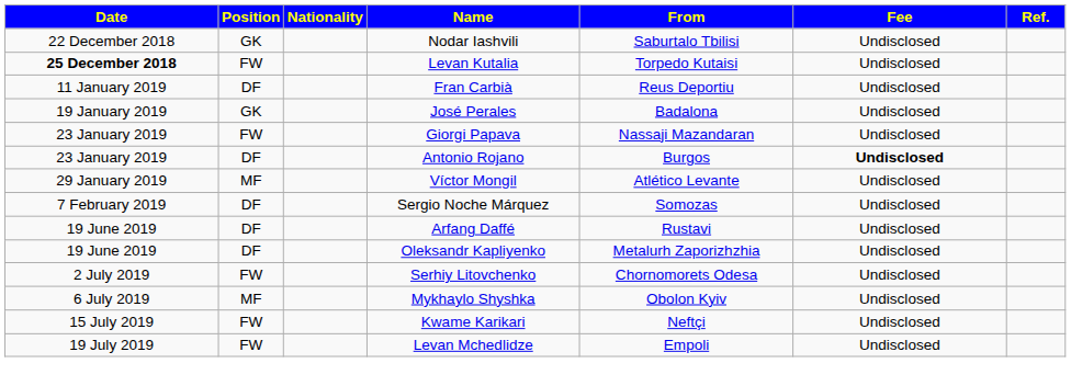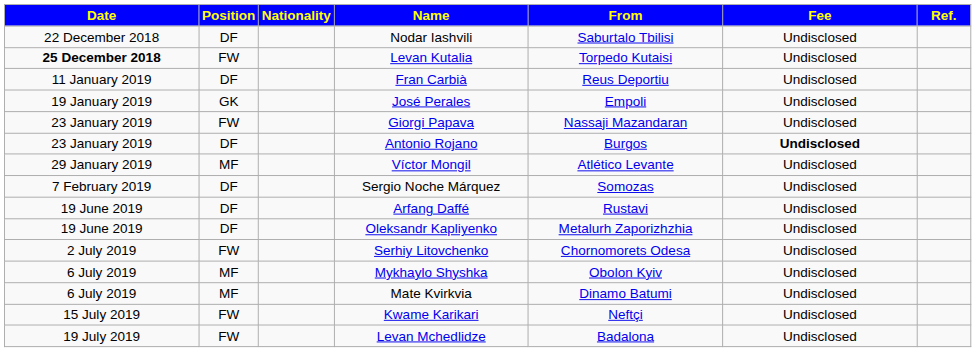 <table class="wikitable"  style="text-align:center; font-size:90%; ">
 <tr>
 <th style="background:#0000FF; color:#ffff00; width:200px;">Date</th>
 <th style="background:#0000FF; color:#ffff00; width:50px;">Position</th>
 <th style="background:#0000FF; color:#ffff00; width:50px;">Nationality</th>
 <th style="background:#0000FF; color:#ffff00; width:200px;">Name</th>
 <th style="background:#0000FF; color:#ffff00; width:200px;">From</th>
 <th style="background:#0000FF; color:#ffff00; width:200px;">Fee</th>
 <th style="background:#0000FF; color:#ffff00; width:50px;">Ref.</th>
 </tr>
 <tr>
 <td>22 December 2018</td>
-<td>GK</td>
+<td>DF</td>
 <td></td>
 <td>Nodar Iashvili</td>
 <td><a href='#'>Saburtalo Tbilisi</a></td>
 <td>Undisclosed</td>
 <td></td>
 </tr>
 <tr>
 <td><strong>25 December 2018</strong></td>
 <td>FW</td>
 <td></td>
 <td><a href='#'>Levan Kutalia</a></td>
 <td><a href='#'>Torpedo Kutaisi</a></td>
 <td>Undisclosed</td>
 <td></td>
 </tr>
 <tr>
 <td>11 January 2019</td>
 <td>DF</td>
 <td></td>
 <td><a href='#'>Fran Carbià</a></td>
 <td><a href='#'>Reus Deportiu</a></td>
 <td>Undisclosed</td>
 <td></td>
 </tr>
 <tr>
 <td>19 January 2019</td>
 <td>GK</td>
 <td></td>
 <td><a href='#'>José Perales</a></td>
-<td><a href='#'>Badalona</a></td>
+<td><a href='#'>Empoli</a></td>
 <td>Undisclosed</td>
 <td></td>
 </tr>
 <tr>
 <td>23 January 2019</td>
 <td>FW</td>
 <td></td>
 <td><a href='#'>Giorgi Papava</a></td>
 <td><a href='#'>Nassaji Mazandaran</a></td>
 <td>Undisclosed</td>
 <td></td>
 </tr>
 <tr>
 <td>23 January 2019</td>
 <td>DF</td>
 <td></td>
 <td><a href='#'>Antonio Rojano</a></td>
 <td><a href='#'>Burgos</a></td>
 <td><strong>Undisclosed</strong></td>
 <td></td>
 </tr>
 <tr>
 <td>29 January 2019</td>
 <td>MF</td>
 <td></td>
 <td><a href='#'>Víctor Mongil</a></td>
 <td><a href='#'>Atlético Levante</a></td>
 <td>Undisclosed</td>
 <td></td>
 </tr>
 <tr>
 <td>7 February 2019</td>
 <td>DF</td>
 <td></td>
 <td>Sergio Noche Márquez</td>
 <td><a href='#'>Somozas</a></td>
 <td>Undisclosed</td>
 <td></td>
 </tr>
 <tr>
 <td>19 June 2019</td>
 <td>DF</td>
 <td></td>
 <td><a href='#'>Arfang Daffé</a></td>
 <td><a href='#'>Rustavi</a></td>
 <td>Undisclosed</td>
 <td></td>
 </tr>
 <tr>
 <td>19 June 2019</td>
 <td>DF</td>
 <td></td>
 <td><a href='#'>Oleksandr Kapliyenko</a></td>
 <td><a href='#'>Metalurh Zaporizhzhia</a></td>
 <td>Undisclosed</td>
 <td></td>
 </tr>
 <tr>
 <td>2 July 2019</td>
 <td>FW</td>
 <td></td>
 <td><a href='#'>Serhiy Litovchenko</a></td>
 <td><a href='#'>Chornomorets Odesa</a></td>
 <td>Undisclosed</td>
 <td></td>
 </tr>
 <tr>
 <td>6 July 2019</td>
 <td>MF</td>
 <td></td>
 <td><a href='#'>Mykhaylo Shyshka</a></td>
 <td><a href='#'>Obolon Kyiv</a></td>
 <td>Undisclosed</td>
 <td></td>
 </tr>
 <tr>
+<td>6 July 2019</td>
+<td>MF</td>
+<td></td>
+<td>Mate Kvirkvia</td>
+<td><a href='#'>Dinamo Batumi</a></td>
+<td>Undisclosed</td>
+<td></td>
+</tr>
+<tr>
 <td>15 July 2019</td>
 <td>FW</td>
 <td></td>
 <td><a href='#'>Kwame Karikari</a></td>
 <td><a href='#'>Neftçi</a></td>
 <td>Undisclosed</td>
 <td></td>
 </tr>
 <tr>
 <td>19 July 2019</td>
 <td>FW</td>
 <td></td>
 <td><a href='#'>Levan Mchedlidze</a></td>
-<td><a href='#'>Empoli</a></td>
+<td><a href='#'>Badalona</a></td>
 <td>Undisclosed</td>
 <td></td>
 </tr>
 </table>
